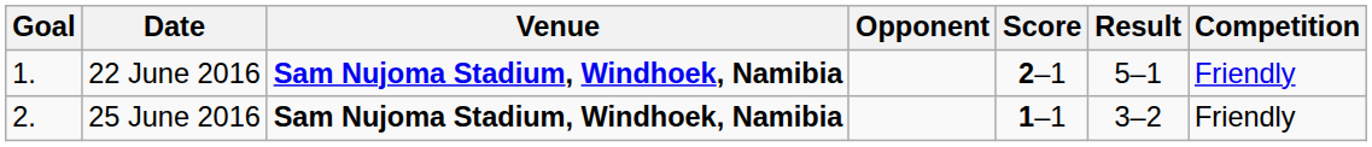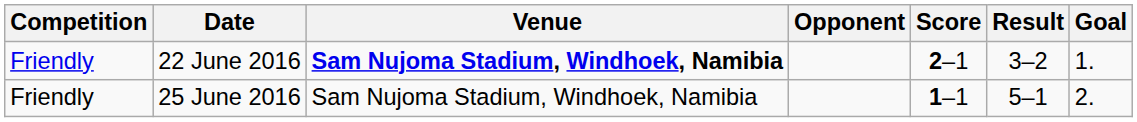 <table class="wikitable plainrowheaders sortable">
 <tr>
-<th>Goal</th>
+<th>Competition</th>
 <th>Date</th>
 <th>Venue</th>
 <th>Opponent</th>
 <th>Score</th>
 <th>Result</th>
-<th>Competition</th>
+<th>Goal</th>
 </tr>
 <tr>
-<td>1.</td>
+<td><a href='#'>Friendly</a></td>
 <td>22 June 2016</td>
 <td><strong><a href='#'>Sam Nujoma Stadium</a>, <a href='#'>Windhoek</a>, Namibia</strong></td>
 <td></td>
 <td align=center><strong>2</strong>–1</td>
-<td align=center>5–1</td>
-<td><a href='#'>Friendly</a></td>
+<td align=center>3–2</td>
+<td>1.</td>
 </tr>
 <tr>
-<td>2.</td>
+<td>Friendly</td>
 <td>25 June 2016</td>
-<td><strong>Sam Nujoma Stadium, Windhoek, Namibia</strong></td>
+<td>Sam Nujoma Stadium, Windhoek, Namibia</td>
 <td></td>
 <td align=center><strong>1</strong>–1</td>
-<td align=center>3–2</td>
-<td>Friendly</td>
+<td align=center>5–1</td>
+<td>2.</td>
 </tr>
 </table>
